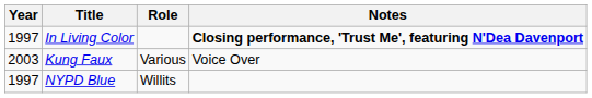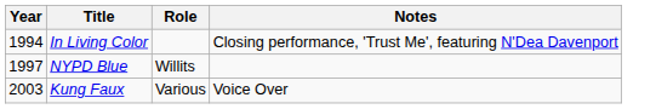 <table class="wikitable">
 <tr>
 <th>Year</th>
 <th>Title</th>
 <th>Role</th>
 <th>Notes</th>
 </tr>
 <tr>
-<td>1997</td>
+<td>1994</td>
 <td><em><a href='#'>In Living Color</a></em></td>
 <td></td>
-<td><strong>Closing performance, 'Trust Me', featuring <a href='#'>N'Dea Davenport</a></strong></td>
+<td>Closing performance, 'Trust Me', featuring <a href='#'>N'Dea Davenport</a></td>
+</tr>
+<tr>
+<td>1997</td>
+<td><em><a href='#'>NYPD Blue</a></em></td>
+<td>Willits</td>
+<td></td>
 </tr>
 <tr>
 <td>2003</td>
 <td><em><a href='#'>Kung Faux</a></em></td>
 <td>Various</td>
 <td>Voice Over</td>
 </tr>
-<tr>
-<td>1997</td>
-<td><em><a href='#'>NYPD Blue</a></em></td>
-<td>Willits</td>
-<td></td>
-</tr>
 </table>
